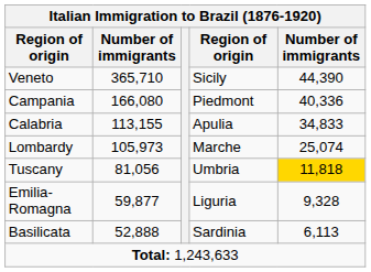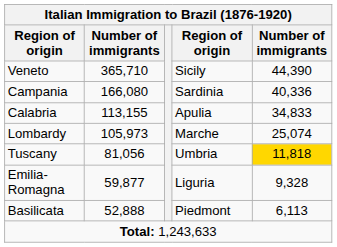 <table class="wikitable" style="float: center; margin: 2em 0em 2em 2em; text-align:center" cellpadding="2">
 <tr>
 <th colspan="5">Italian Immigration to Brazil (1876-1920)</th>
 </tr>
 <tr>
 <th width="90">Region of origin</th>
 <th width="90">Number of immigrants</th>
 <th rowspan="8" width="2"></th>
 <th width="90">Region of origin</th>
 <th width="90">Number of immigrants</th>
 </tr>
 <tr>
 <td align="left">Veneto</td>
 <td>365,710</td>
 <td align="left">Sicily</td>
 <td>44,390</td>
 </tr>
 <tr>
 <td align="left">Campania</td>
 <td>166,080</td>
-<td align="left">Piedmont</td>
+<td align="left">Sardinia</td>
 <td>40,336</td>
 </tr>
 <tr>
 <td align="left">Calabria</td>
 <td>113,155</td>
 <td align="left">Apulia</td>
 <td>34,833</td>
 </tr>
 <tr>
 <td align="left">Lombardy</td>
 <td>105,973</td>
 <td align="left">Marche</td>
 <td>25,074</td>
 </tr>
 <tr>
 <td align="left">Tuscany</td>
 <td>81,056</td>
 <td align="left">Umbria</td>
 <td style="background: gold;">11,818</td>
 </tr>
 <tr>
 <td align="left">Emilia-Romagna</td>
 <td>59,877</td>
 <td align="left">Liguria</td>
 <td>9,328</td>
 </tr>
 <tr>
 <td align="left">Basilicata</td>
 <td>52,888</td>
-<td align="left">Sardinia</td>
+<td align="left">Piedmont</td>
 <td>6,113</td>
 </tr>
 <tr>
 <td colspan="5" align="center"><strong>Total:</strong> 1,243,633</td>
 </tr>
 </table>
